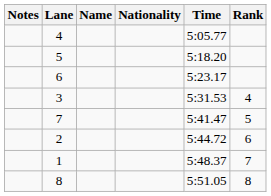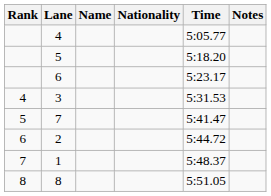 <table class="wikitable sortable" style="text-align:center">
 <tr>
-<th>Notes</th>
+<th>Rank</th>
 <th>Lane</th>
 <th>Name</th>
 <th>Nationality</th>
 <th>Time</th>
-<th>Rank</th>
+<th>Notes</th>
 </tr>
 <tr>
 <td></td>
 <td>4</td>
 <td align=left></td>
 <td align=left></td>
 <td>5:05.77</td>
 <td></td>
 </tr>
 <tr>
 <td></td>
 <td>5</td>
 <td align=left></td>
 <td align=left></td>
 <td>5:18.20</td>
 <td></td>
 </tr>
 <tr>
 <td></td>
 <td>6</td>
 <td align=left></td>
 <td align=left></td>
 <td>5:23.17</td>
 <td></td>
 </tr>
 <tr>
-<td></td>
+<td>4</td>
 <td>3</td>
 <td align=left></td>
 <td align=left></td>
 <td>5:31.53</td>
-<td>4</td>
+<td></td>
 </tr>
 <tr>
-<td></td>
+<td>5</td>
 <td>7</td>
 <td align=left></td>
 <td align=left></td>
 <td>5:41.47</td>
-<td>5</td>
+<td></td>
 </tr>
 <tr>
-<td></td>
+<td>6</td>
 <td>2</td>
 <td align=left></td>
 <td align=left></td>
 <td>5:44.72</td>
-<td>6</td>
+<td></td>
 </tr>
 <tr>
-<td></td>
+<td>7</td>
 <td>1</td>
 <td align=left></td>
 <td align=left></td>
 <td>5:48.37</td>
-<td>7</td>
+<td></td>
 </tr>
 <tr>
-<td></td>
+<td>8</td>
 <td>8</td>
 <td align=left></td>
 <td align=left></td>
 <td>5:51.05</td>
-<td>8</td>
+<td></td>
 </tr>
 </table>
